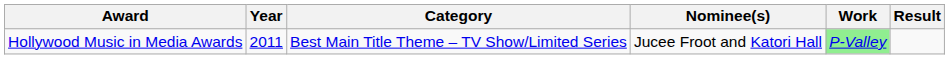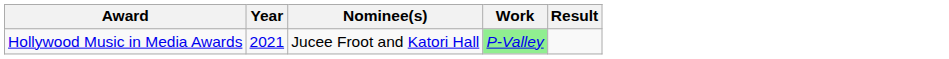 <table class="wikitable sortable">
 <tr>
 <th>Award</th>
 <th>Year</th>
-<th>Category</th>
 <th>Nominee(s)</th>
 <th>Work</th>
 <th>Result</th>
 </tr>
 <tr>
 <td><a href='#'>Hollywood Music in Media Awards</a></td>
-<td><a href='#'>2011</a></td>
-<td><a href='#'>Best Main Title Theme – TV Show/Limited Series</a></td>
+<td><a href='#'>2021</a></td>
 <td>Jucee Froot and <a href='#'>Katori Hall</a></td>
 <td style="background: lightgreen;"><em><a href='#'>P-Valley</a></em></td>
 <td></td>
 </tr>
 </table>
